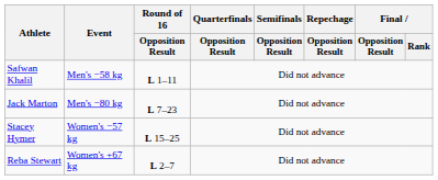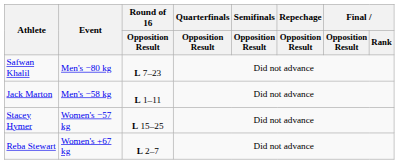 <table class=wikitable style=font-size:90%;text-align:center>
 <tr>
 <th rowspan=2>Athlete</th>
 <th rowspan=2>Event</th>
 <th>Round of 16</th>
 <th>Quarterfinals</th>
 <th>Semifinals</th>
 <th>Repechage</th>
 <th colspan=2>Final / </th>
 </tr>
 <tr style=font-size:95%>
 <th>Opposition<br>Result</th>
 <th>Opposition<br>Result</th>
 <th>Opposition<br>Result</th>
 <th>Opposition<br>Result</th>
 <th>Opposition<br>Result</th>
 <th>Rank</th>
 </tr>
 <tr>
 <td align=left><a href='#'>Safwan Khalil</a></td>
-<td align=left><a href='#'>Men's −58 kg</a></td>
-<td><br> <strong>L</strong> 1–11</td>
+<td align=left><a href='#'>Men's −80 kg</a></td>
+<td><br> <strong>L</strong> 7–23</td>
 <td colspan="5">Did not advance</td>
 </tr>
 <tr>
 <td align=left><a href='#'>Jack Marton</a></td>
-<td align=left><a href='#'>Men's −80 kg</a></td>
-<td><br> <strong>L</strong> 7–23</td>
+<td align=left><a href='#'>Men's −58 kg</a></td>
+<td><br> <strong>L</strong> 1–11</td>
 <td colspan="5">Did not advance</td>
 </tr>
 <tr>
 <td align=left><a href='#'>Stacey Hymer</a></td>
 <td align=left><a href='#'>Women's −57 kg</a></td>
 <td><br> <strong>L</strong> 15–25</td>
 <td colspan="5">Did not advance</td>
 </tr>
 <tr>
 <td align=left><a href='#'>Reba Stewart</a></td>
 <td align=left><a href='#'>Women's +67 kg</a></td>
 <td><br> <strong>L</strong> 2–7</td>
 <td colspan="5">Did not advance</td>
 </tr>
 </table>
